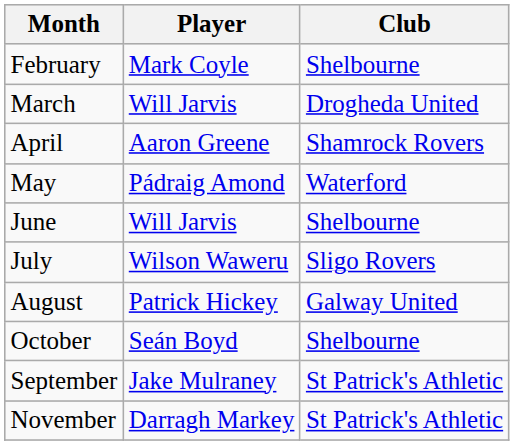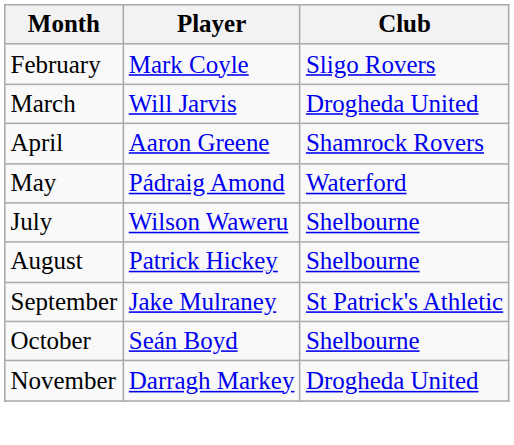 <table class="wikitable">
 <tr>
 <th>Month</th>
 <th>Player</th>
 <th>Club</th>
 </tr>
 <tr>
 <td>February</td>
 <td> <a href='#'>Mark Coyle</a></td>
-<td><a href='#'>Shelbourne</a></td>
+<td><a href='#'>Sligo Rovers</a></td>
 </tr>
 <tr>
 <td>March</td>
 <td> <a href='#'>Will Jarvis</a></td>
 <td><a href='#'>Drogheda United</a></td>
 </tr>
 <tr>
 <td>April</td>
 <td> <a href='#'>Aaron Greene</a></td>
 <td><a href='#'>Shamrock Rovers</a></td>
 </tr>
 <tr>
 <td>May</td>
 <td> <a href='#'>Pádraig Amond</a></td>
 <td><a href='#'>Waterford</a></td>
 </tr>
 <tr>
-<td>June</td>
-<td> <a href='#'>Will Jarvis</a></td>
-<td><a href='#'>Shelbourne</a></td>
-</tr>
-<tr>
 <td>July</td>
 <td> <a href='#'>Wilson Waweru</a></td>
-<td><a href='#'>Sligo Rovers</a></td>
+<td><a href='#'>Shelbourne</a></td>
 </tr>
 <tr>
 <td>August</td>
 <td> <a href='#'>Patrick Hickey</a></td>
-<td><a href='#'>Galway United</a></td>
-</tr>
-<tr>
-<td>October</td>
-<td> <a href='#'>Seán Boyd</a></td>
 <td><a href='#'>Shelbourne</a></td>
 </tr>
 <tr>
 <td>September</td>
 <td> <a href='#'>Jake Mulraney</a></td>
 <td><a href='#'>St Patrick's Athletic</a></td>
 </tr>
 <tr>
+<td>October</td>
+<td> <a href='#'>Seán Boyd</a></td>
+<td><a href='#'>Shelbourne</a></td>
+</tr>
+<tr>
 <td>November</td>
 <td> <a href='#'>Darragh Markey</a></td>
-<td><a href='#'>St Patrick's Athletic</a></td>
+<td><a href='#'>Drogheda United</a></td>
 </tr>
 </table>
